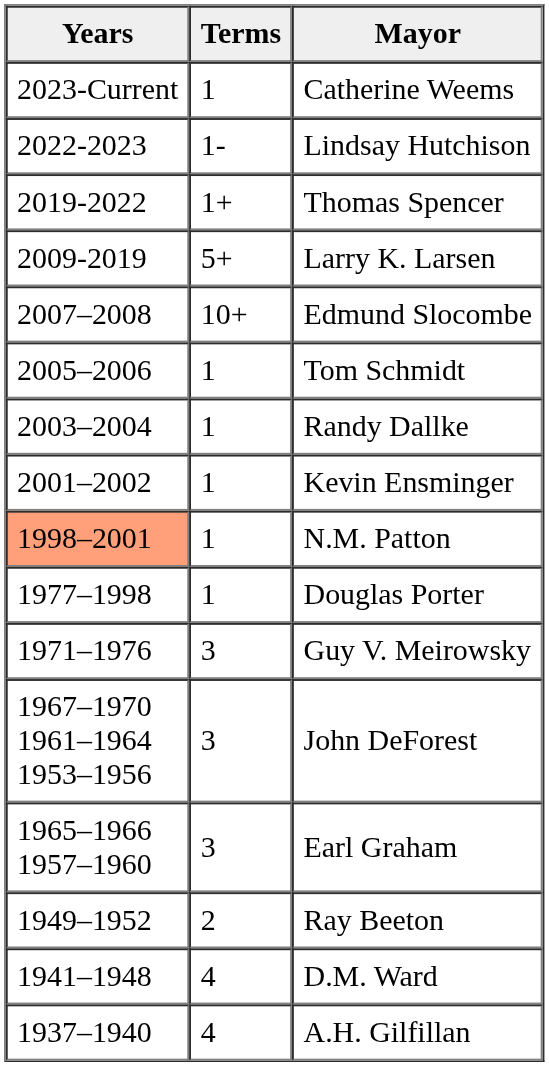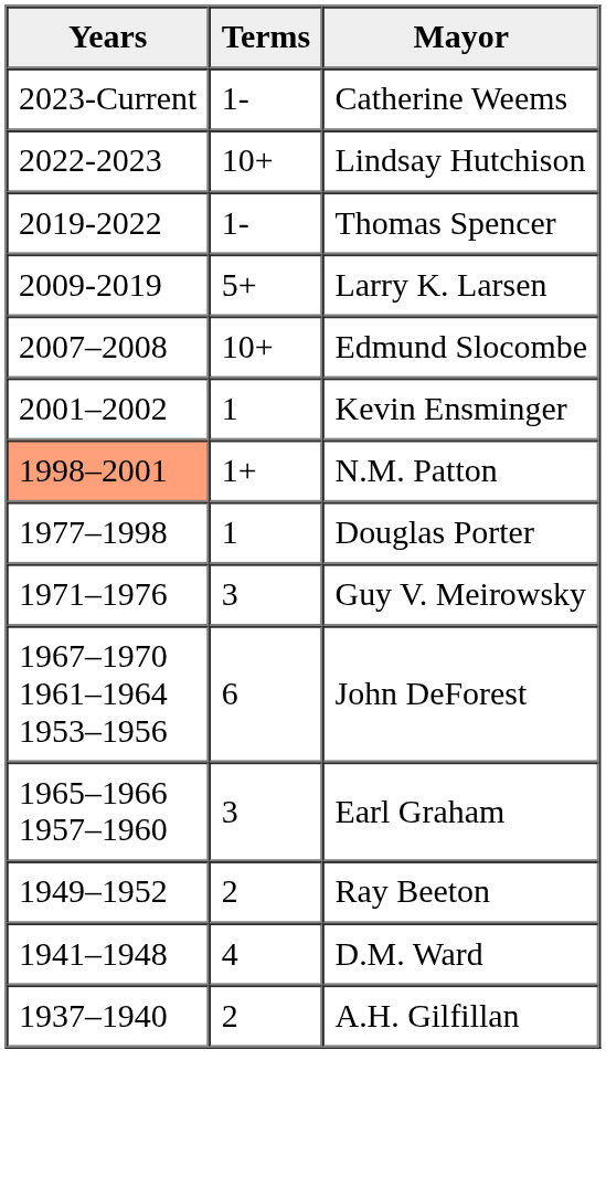 <table border="1" cellpadding="5" cellspacing="0">
 <tr>
 <th scope="col" style="background:#efefef;">Years</th>
 <th scope="col" style="background:#efefef;">Terms</th>
 <th scope="col" style="background:#efefef;">Mayor</th>
 </tr>
 <tr>
 <td>2023-Current</td>
-<td>1</td>
+<td>1-</td>
 <td>Catherine Weems</td>
 </tr>
 <tr>
 <td>2022-2023</td>
-<td>1-</td>
+<td>10+</td>
 <td>Lindsay Hutchison</td>
 </tr>
 <tr>
 <td>2019-2022</td>
-<td>1+</td>
+<td>1-</td>
 <td>Thomas Spencer</td>
 </tr>
 <tr>
 <td>2009-2019</td>
 <td>5+</td>
 <td>Larry K. Larsen</td>
 </tr>
 <tr>
 <td>2007–2008</td>
 <td>10+</td>
 <td>Edmund Slocombe</td>
 </tr>
 <tr>
-<td>2005–2006</td>
-<td>1</td>
-<td>Tom Schmidt</td>
-</tr>
-<tr>
-<td>2003–2004</td>
-<td>1</td>
-<td>Randy Dallke</td>
-</tr>
-<tr>
 <td>2001–2002</td>
 <td>1</td>
 <td>Kevin Ensminger</td>
 </tr>
 <tr>
 <td style="background: lightsalmon;">1998–2001</td>
-<td>1</td>
+<td>1+</td>
 <td>N.M. Patton</td>
 </tr>
 <tr>
 <td>1977–1998</td>
 <td>1</td>
 <td>Douglas Porter</td>
 </tr>
 <tr>
 <td>1971–1976</td>
 <td>3</td>
 <td>Guy V. Meirowsky</td>
 </tr>
 <tr>
 <td>1967–1970<br>1961–1964<br>1953–1956</td>
-<td>3</td>
+<td>6</td>
 <td>John DeForest</td>
 </tr>
 <tr>
 <td>1965–1966<br>1957–1960</td>
 <td>3</td>
 <td>Earl Graham</td>
 </tr>
 <tr>
 <td>1949–1952</td>
 <td>2</td>
 <td>Ray Beeton</td>
 </tr>
 <tr>
 <td>1941–1948</td>
 <td>4</td>
 <td>D.M. Ward</td>
 </tr>
 <tr>
 <td>1937–1940</td>
-<td>4</td>
+<td>2</td>
 <td>A.H. Gilfillan</td>
 </tr>
 </table>
